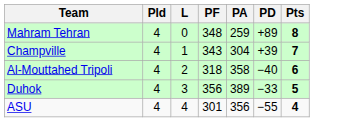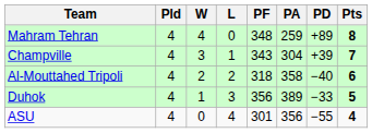 <table class="wikitable" style="text-align:center;">
 <tr>
 <th width=180>Team</th>
 <th width=30>Pld</th>
+<th width=30>W</th>
 <th width=30>L</th>
 <th width=30>PF</th>
 <th width=30>PA</th>
 <th width=30>PD</th>
 <th width=30>Pts</th>
 </tr>
 <tr bgcolor="#ccffcc">
 <td align="left"> <a href='#'>Mahram Tehran</a></td>
+<td>4</td>
 <td>4</td>
 <td>0</td>
 <td>348</td>
 <td>259</td>
 <td>+89</td>
 <td><strong>8</strong></td>
 </tr>
 <tr bgcolor="#ccffcc">
 <td align="left"> <a href='#'>Champville</a></td>
 <td>4</td>
+<td>3</td>
 <td>1</td>
 <td>343</td>
 <td>304</td>
 <td>+39</td>
 <td><strong>7</strong></td>
 </tr>
 <tr bgcolor="#ccffcc">
 <td align="left"> <a href='#'>Al-Mouttahed Tripoli</a></td>
 <td>4</td>
 <td>2</td>
+<td>2</td>
 <td>318</td>
 <td>358</td>
 <td>−40</td>
 <td><strong>6</strong></td>
 </tr>
 <tr bgcolor="#ccffcc">
 <td align="left"> <a href='#'>Duhok</a></td>
 <td>4</td>
+<td>1</td>
 <td>3</td>
 <td>356</td>
 <td>389</td>
 <td>−33</td>
 <td><strong>5</strong></td>
 </tr>
 <tr>
 <td align="left"> <a href='#'>ASU</a></td>
 <td>4</td>
+<td>0</td>
 <td>4</td>
 <td>301</td>
 <td>356</td>
 <td>−55</td>
 <td><strong>4</strong></td>
 </tr>
 </table>
